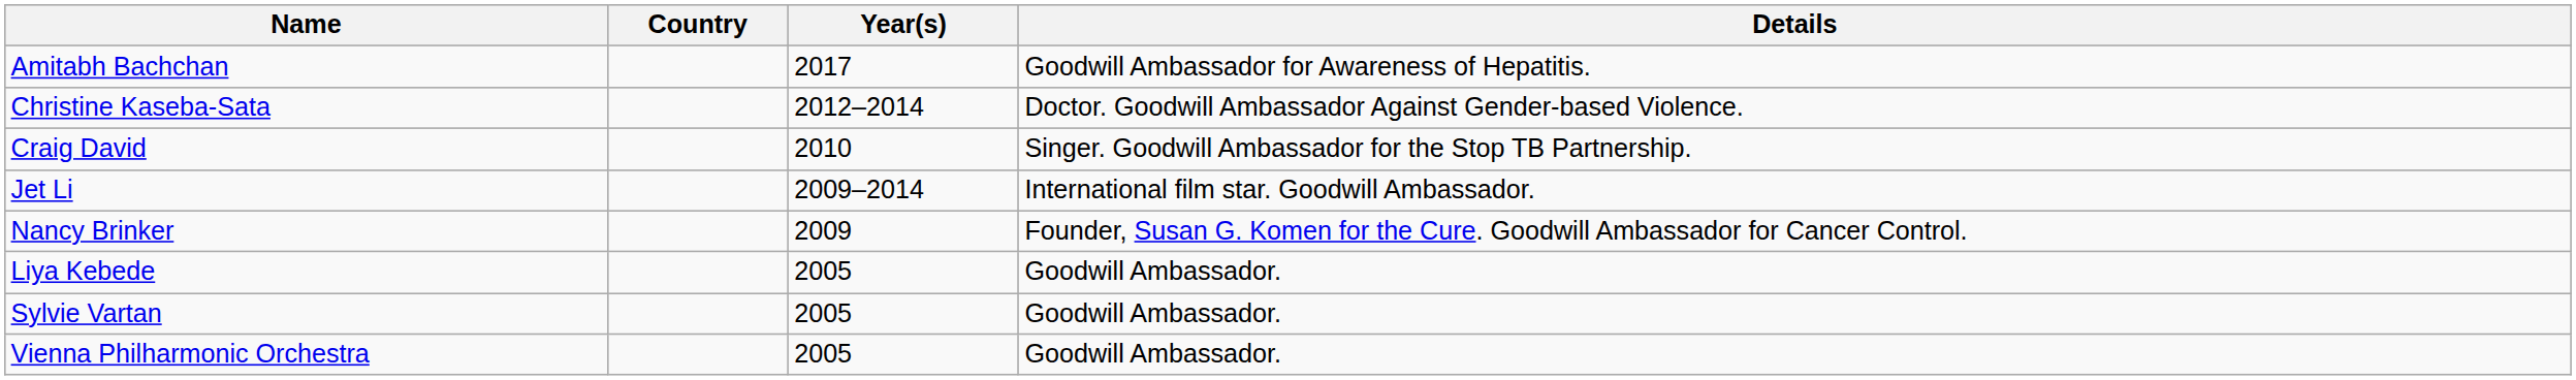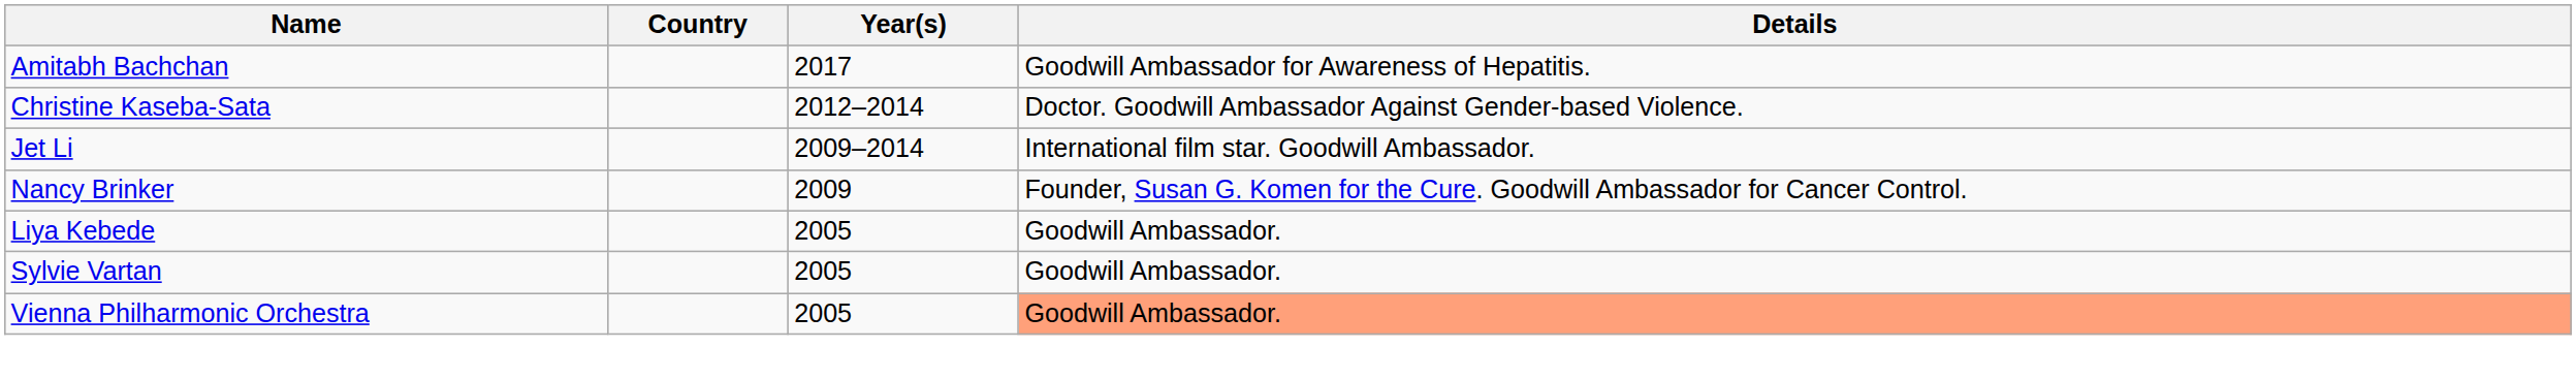 <table class="wikitable sortable" style="width: 100%;">
 <tr>
 <th>Name</th>
 <th>Country</th>
 <th>Year(s)</th>
 <th>Details</th>
 </tr>
 <tr>
 <td><a href='#'>Amitabh Bachchan</a></td>
 <td></td>
 <td>2017</td>
 <td>Goodwill Ambassador for Awareness of Hepatitis.</td>
 </tr>
 <tr>
 <td><a href='#'>Christine Kaseba-Sata</a></td>
 <td></td>
 <td>2012–2014</td>
 <td>Doctor. Goodwill Ambassador Against Gender-based Violence.</td>
-</tr>
-<tr>
-<td><a href='#'>Craig David</a></td>
-<td></td>
-<td>2010</td>
-<td>Singer. Goodwill Ambassador for the Stop TB Partnership.</td>
 </tr>
 <tr>
 <td><a href='#'>Jet Li</a></td>
 <td></td>
 <td>2009–2014</td>
 <td>International film star. Goodwill Ambassador.</td>
 </tr>
 <tr>
 <td><a href='#'>Nancy Brinker</a></td>
 <td></td>
 <td>2009</td>
 <td>Founder, <a href='#'>Susan G. Komen for the Cure</a>. Goodwill Ambassador for Cancer Control.</td>
 </tr>
 <tr>
 <td><a href='#'>Liya Kebede</a></td>
 <td></td>
 <td>2005</td>
 <td>Goodwill Ambassador.</td>
 </tr>
 <tr>
 <td><a href='#'>Sylvie Vartan</a></td>
 <td></td>
 <td>2005</td>
 <td>Goodwill Ambassador.</td>
 </tr>
 <tr>
 <td><a href='#'>Vienna Philharmonic Orchestra</a></td>
 <td></td>
 <td>2005</td>
-<td>Goodwill Ambassador.</td>
+<td style="background: lightsalmon;">Goodwill Ambassador.</td>
 </tr>
 </table>
